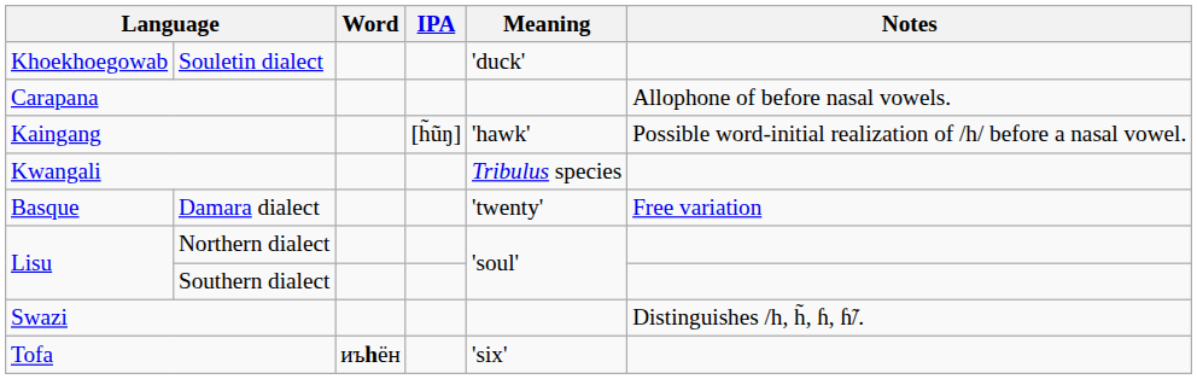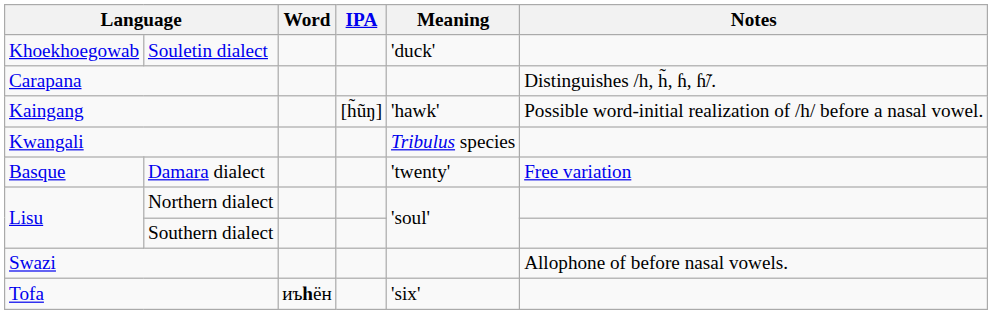 <table class="wikitable">
 <tr>
 <th colspan="2">Language</th>
 <th>Word</th>
 <th><a href='#'>IPA</a></th>
 <th>Meaning</th>
 <th>Notes</th>
 </tr>
 <tr>
 <td><a href='#'>Khoekhoegowab</a></td>
 <td><a href='#'>Souletin dialect</a></td>
 <td><em></em></td>
 <td></td>
 <td>'duck'</td>
 <td></td>
 </tr>
 <tr>
 <td colspan="2"><a href='#'>Carapana</a></td>
 <td></td>
 <td></td>
 <td></td>
-<td>Allophone of  before nasal vowels.</td>
+<td>Distinguishes /h, h̃, ɦ, ɦ̃/.</td>
 </tr>
 <tr>
 <td colspan="2"><a href='#'>Kaingang</a></td>
 <td></td>
 <td>[h̃ũŋ]</td>
 <td>'hawk'</td>
 <td>Possible word-initial realization of /h/ before a nasal vowel.</td>
 </tr>
 <tr>
 <td colspan="2"><a href='#'>Kwangali</a></td>
 <td><em></em></td>
 <td></td>
 <td><em><a href='#'>Tribulus</a></em> species</td>
 <td></td>
 </tr>
 <tr>
 <td><a href='#'>Basque</a></td>
 <td><a href='#'>Damara</a> dialect</td>
 <td></td>
 <td></td>
 <td>'twenty'</td>
 <td><a href='#'>Free variation</a></td>
 </tr>
 <tr>
 <td rowspan="2"><a href='#'>Lisu</a></td>
 <td>Northern dialect</td>
 <td></td>
 <td></td>
 <td rowspan="2">'soul'</td>
 <td></td>
 </tr>
 <tr>
 <td>Southern dialect</td>
 <td></td>
 <td></td>
 <td></td>
 </tr>
 <tr>
 <td colspan="2"><a href='#'>Swazi</a></td>
 <td></td>
 <td></td>
 <td></td>
-<td>Distinguishes /h, h̃, ɦ, ɦ̃/.</td>
+<td>Allophone of  before nasal vowels.</td>
 </tr>
 <tr>
 <td colspan="2"><a href='#'>Tofa</a></td>
 <td>иъ<strong>һ</strong>ён</td>
 <td></td>
 <td>'six'</td>
 <td></td>
 </tr>
 </table>
